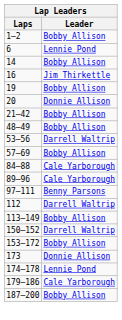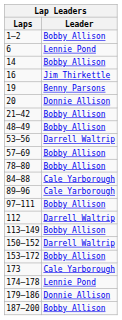 <table class="wikitable">
 <tr>
 <th colspan=2>Lap Leaders</th>
 </tr>
 <tr>
 <th>Laps</th>
 <th>Leader</th>
 </tr>
 <tr>
 <td>1–2</td>
 <td><a href='#'>Bobby Allison</a></td>
 </tr>
 <tr>
 <td>6</td>
 <td><a href='#'>Lennie Pond</a></td>
 </tr>
 <tr>
 <td>14</td>
 <td><a href='#'>Bobby Allison</a></td>
 </tr>
 <tr>
 <td>16</td>
 <td><a href='#'>Jim Thirkettle</a></td>
 </tr>
 <tr>
 <td>19</td>
-<td><a href='#'>Bobby Allison</a></td>
+<td><a href='#'>Benny Parsons</a></td>
 </tr>
 <tr>
 <td>20</td>
 <td><a href='#'>Donnie Allison</a></td>
 </tr>
 <tr>
 <td>21–42</td>
 <td><a href='#'>Bobby Allison</a></td>
 </tr>
 <tr>
 <td>48–49</td>
 <td><a href='#'>Bobby Allison</a></td>
 </tr>
 <tr>
 <td>53–56</td>
 <td><a href='#'>Darrell Waltrip</a></td>
 </tr>
 <tr>
 <td>57–69</td>
 <td><a href='#'>Bobby Allison</a></td>
 </tr>
 <tr>
+<td>78–80</td>
+<td><a href='#'>Bobby Allison</a></td>
+</tr>
+<tr>
 <td>84–88</td>
 <td><a href='#'>Cale Yarborough</a></td>
 </tr>
 <tr>
 <td>89–96</td>
 <td><a href='#'>Cale Yarborough</a></td>
 </tr>
 <tr>
 <td>97–111</td>
-<td><a href='#'>Benny Parsons</a></td>
+<td><a href='#'>Bobby Allison</a></td>
 </tr>
 <tr>
 <td>112</td>
 <td><a href='#'>Darrell Waltrip</a></td>
 </tr>
 <tr>
 <td>113–149</td>
 <td><a href='#'>Bobby Allison</a></td>
 </tr>
 <tr>
 <td>150–152</td>
 <td><a href='#'>Darrell Waltrip</a></td>
 </tr>
 <tr>
 <td>153–172</td>
 <td><a href='#'>Bobby Allison</a></td>
 </tr>
 <tr>
 <td>173</td>
-<td><a href='#'>Donnie Allison</a></td>
+<td><a href='#'>Cale Yarborough</a></td>
 </tr>
 <tr>
 <td>174–178</td>
 <td><a href='#'>Lennie Pond</a></td>
 </tr>
 <tr>
 <td>179–186</td>
-<td><a href='#'>Cale Yarborough</a></td>
+<td><a href='#'>Donnie Allison</a></td>
 </tr>
 <tr>
 <td>187–200</td>
 <td><a href='#'>Bobby Allison</a></td>
 </tr>
 </table>
